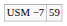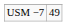 <table class="wikitable">
 <tr align="center">
 </tr>
 <tr align="center">
 <td>USM −7</td>
-<td>59</td>
+<td>49</td>
 </tr>
 </table>
